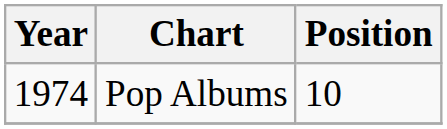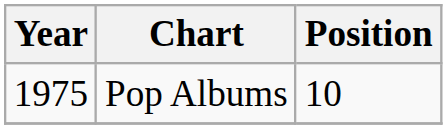 <table class="wikitable">
 <tr>
 <th align="left">Year</th>
 <th align="left">Chart</th>
 <th align="left">Position</th>
 </tr>
 <tr>
-<td align="left">1974</td>
+<td align="left">1975</td>
 <td align="left">Pop Albums</td>
 <td align="left">10</td>
 </tr>
 <tr>
 </tr>
 </table>
